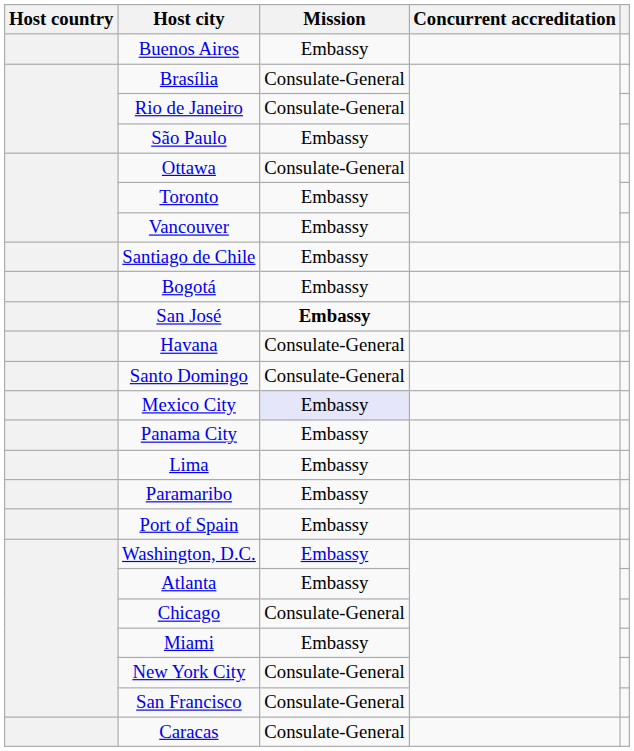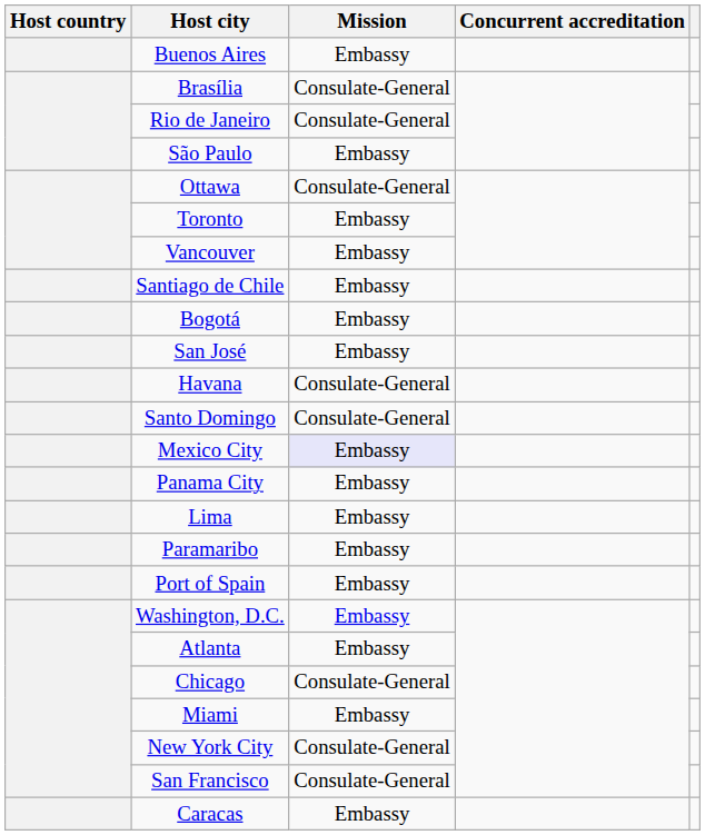 <table class="wikitable plainrowheaders" style="text-align:center;">
 <tr>
 <th scope="col">Host country</th>
 <th scope="col">Host city</th>
 <th scope="col">Mission</th>
 <th scope="col">Concurrent accreditation</th>
 <th scope="col"></th>
 </tr>
 <tr>
 <th scope="row"></th>
 <td><a href='#'>Buenos Aires</a></td>
 <td>Embassy</td>
 <td></td>
 <td></td>
 </tr>
 <tr>
 <th scope="row"  rowspan="3"></th>
 <td><a href='#'>Brasília</a></td>
 <td>Consulate-General</td>
 <td rowspan="3"></td>
 <td></td>
 </tr>
 <tr>
 <td><a href='#'>Rio de Janeiro</a></td>
 <td>Consulate-General</td>
 <td></td>
 </tr>
 <tr>
 <td><a href='#'>São Paulo</a></td>
 <td>Embassy</td>
 <td></td>
 </tr>
 <tr>
 <th scope="row" rowspan="3"></th>
 <td><a href='#'>Ottawa</a></td>
 <td>Consulate-General</td>
 <td rowspan="3"></td>
 <td></td>
 </tr>
 <tr>
 <td><a href='#'>Toronto</a></td>
 <td>Embassy</td>
 <td></td>
 </tr>
 <tr>
 <td><a href='#'>Vancouver</a></td>
 <td>Embassy</td>
 <td></td>
 </tr>
 <tr>
 <th scope="row"></th>
 <td><a href='#'>Santiago de Chile</a></td>
 <td>Embassy</td>
 <td></td>
 <td></td>
 </tr>
 <tr>
 <th scope="row"></th>
 <td><a href='#'>Bogotá</a></td>
 <td>Embassy</td>
 <td></td>
 <td></td>
 </tr>
 <tr>
 <th scope="row"></th>
 <td><a href='#'>San José</a></td>
-<td><strong>Embassy</strong></td>
+<td>Embassy</td>
 <td></td>
 <td></td>
 </tr>
 <tr>
 <th scope="row"></th>
 <td><a href='#'>Havana</a></td>
 <td>Consulate-General</td>
 <td></td>
 <td></td>
 </tr>
 <tr>
 <th scope="row"></th>
 <td><a href='#'>Santo Domingo</a></td>
 <td>Consulate-General</td>
 <td></td>
 <td></td>
 </tr>
 <tr>
 <th scope="row"></th>
 <td><a href='#'>Mexico City</a></td>
 <td style="background: lavender;">Embassy</td>
 <td></td>
 <td></td>
 </tr>
 <tr>
 <th scope="row"></th>
 <td><a href='#'>Panama City</a></td>
 <td>Embassy</td>
 <td></td>
 <td></td>
 </tr>
 <tr>
 <th scope="row"></th>
 <td><a href='#'>Lima</a></td>
 <td>Embassy</td>
 <td></td>
 <td></td>
 </tr>
 <tr>
 <th scope="row"></th>
 <td><a href='#'>Paramaribo</a></td>
 <td>Embassy</td>
 <td></td>
 <td></td>
 </tr>
 <tr>
 <th scope="row"></th>
 <td><a href='#'>Port of Spain</a></td>
 <td>Embassy</td>
 <td></td>
 <td></td>
 </tr>
 <tr>
 <th scope="row" rowspan="6"></th>
 <td><a href='#'>Washington, D.C.</a></td>
 <td><a href='#'>Embassy</a></td>
 <td rowspan="6"></td>
 <td></td>
 </tr>
 <tr>
 <td><a href='#'>Atlanta</a></td>
 <td>Embassy</td>
 <td></td>
 </tr>
 <tr>
 <td><a href='#'>Chicago</a></td>
 <td>Consulate-General</td>
 <td></td>
 </tr>
 <tr>
 <td><a href='#'>Miami</a></td>
 <td>Embassy</td>
 <td></td>
 </tr>
 <tr>
 <td><a href='#'>New York City</a></td>
 <td>Consulate-General</td>
 <td></td>
 </tr>
 <tr>
 <td><a href='#'>San Francisco</a></td>
 <td>Consulate-General</td>
 <td></td>
 </tr>
 <tr>
 <th scope="row"></th>
 <td><a href='#'>Caracas</a></td>
-<td>Consulate-General</td>
+<td>Embassy</td>
 <td></td>
 <td></td>
 </tr>
 </table>
